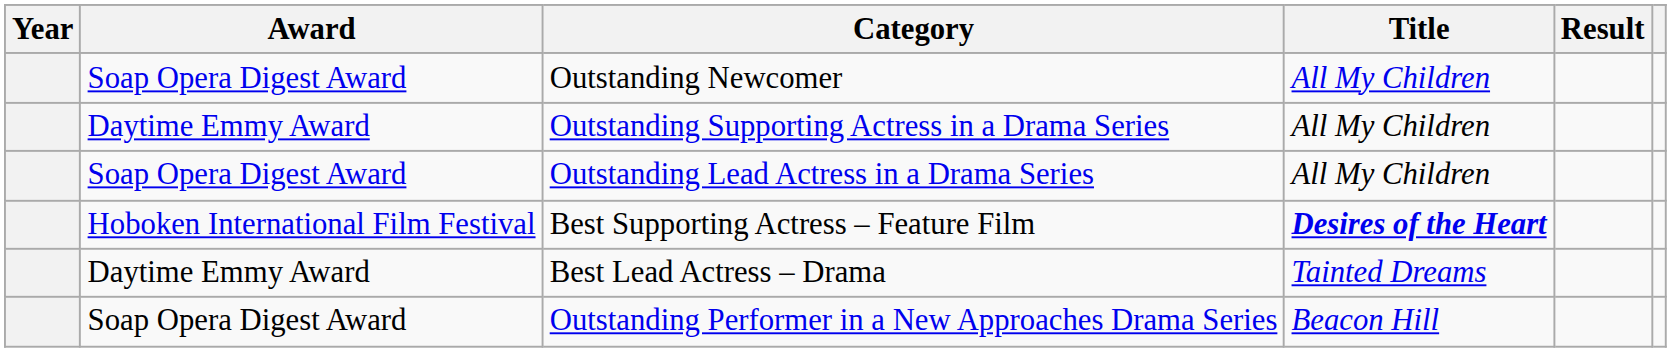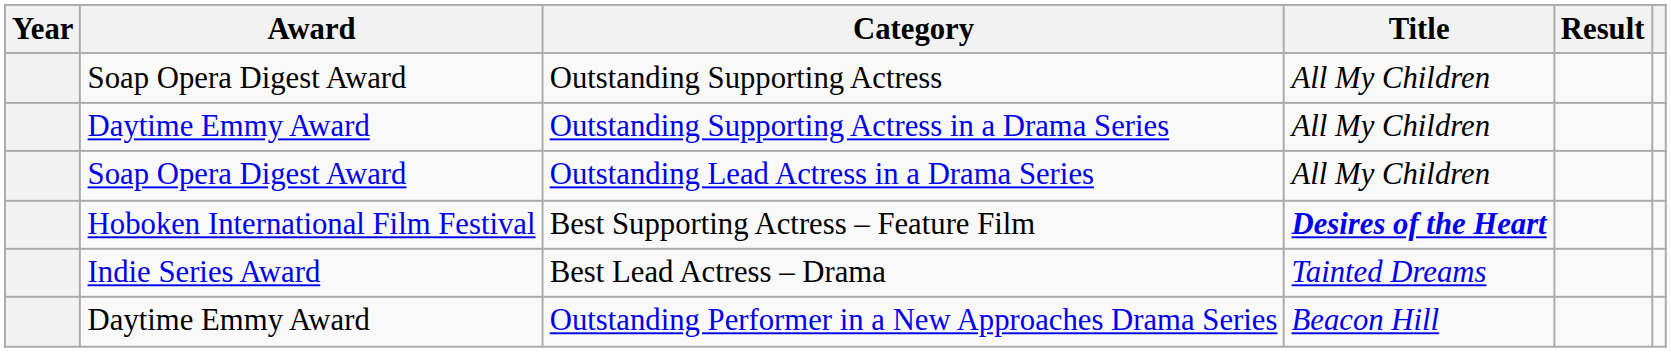 <table class="wikitable sortable plainrowheaders">
 <tr>
 <th scope="col">Year</th>
 <th scope="col">Award</th>
 <th scope="col">Category</th>
 <th scope="col">Title</th>
 <th scope="col">Result</th>
 <th scope="col" class="unsortable"></th>
 </tr>
 <tr>
 <th scope="row"></th>
-<td><a href='#'>Soap Opera Digest Award</a></td>
-<td>Outstanding Newcomer</td>
-<td><em><a href='#'>All My Children</a></em></td>
+<td>Soap Opera Digest Award</td>
+<td>Outstanding Supporting Actress</td>
+<td><em>All My Children</em></td>
 <td></td>
 <td></td>
 </tr>
 <tr>
 <th scope="row"></th>
 <td><a href='#'>Daytime Emmy Award</a></td>
 <td><a href='#'>Outstanding Supporting Actress in a Drama Series</a></td>
 <td><em>All My Children</em></td>
 <td></td>
 <td></td>
 </tr>
 <tr>
 <th scope="row"></th>
 <td><a href='#'>Soap Opera Digest Award</a></td>
 <td><a href='#'>Outstanding Lead Actress in a Drama Series</a></td>
 <td><em>All My Children</em></td>
 <td></td>
 <td></td>
 </tr>
 <tr>
 <th scope="row"></th>
 <td><a href='#'>Hoboken International Film Festival</a></td>
 <td>Best Supporting Actress – Feature Film</td>
 <td><strong><em><a href='#'>Desires of the Heart</a></em></strong></td>
 <td></td>
 <td></td>
 </tr>
 <tr>
 <th scope="row"></th>
-<td>Daytime Emmy Award</td>
+<td><a href='#'>Indie Series Award</a></td>
 <td>Best Lead Actress – Drama</td>
 <td><em><a href='#'>Tainted Dreams</a></em></td>
 <td></td>
 <td></td>
 </tr>
 <tr>
 <th scope="row"></th>
-<td>Soap Opera Digest Award</td>
+<td>Daytime Emmy Award</td>
 <td><a href='#'>Outstanding Performer in a New Approaches Drama Series</a></td>
 <td><em><a href='#'>Beacon Hill</a></em></td>
 <td></td>
 <td></td>
 </tr>
 </table>
